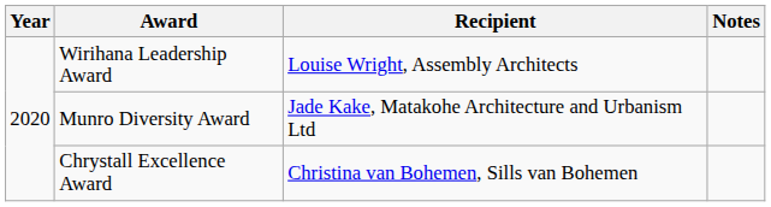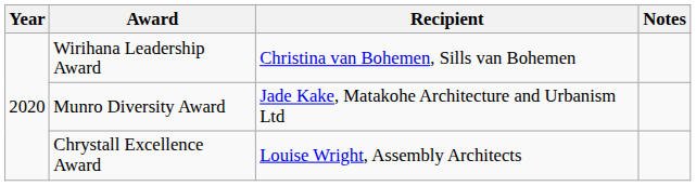 <table class="wikitable">
 <tr>
 <th>Year</th>
 <th>Award</th>
 <th>Recipient</th>
 <th>Notes</th>
 </tr>
 <tr>
 <td rowspan="3">2020</td>
 <td>Wirihana Leadership Award</td>
-<td><a href='#'>Louise Wright</a>, Assembly Architects</td>
+<td><a href='#'>Christina van Bohemen</a>, Sills van Bohemen</td>
 <td></td>
 </tr>
 <tr>
 <td>Munro Diversity Award</td>
 <td><a href='#'>Jade Kake</a>, Matakohe Architecture and Urbanism Ltd</td>
 <td></td>
 </tr>
 <tr>
 <td>Chrystall Excellence Award</td>
-<td><a href='#'>Christina van Bohemen</a>, Sills van Bohemen</td>
+<td><a href='#'>Louise Wright</a>, Assembly Architects</td>
 <td></td>
 </tr>
 </table>
